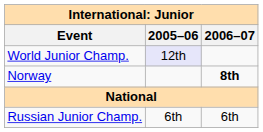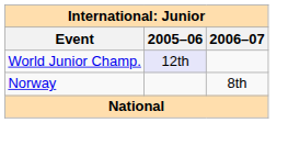 <table class="wikitable" style="text-align:center">
 <tr>
 <th style="background-color: #ffdead; " colspan=3 align=center>International: Junior</th>
 </tr>
 <tr>
 <th>Event</th>
 <th>2005–06</th>
 <th>2006–07</th>
 </tr>
 <tr>
 <td align=left><a href='#'>World Junior Champ.</a></td>
 <td style="background: lavender;">12th</td>
 <td></td>
 </tr>
 <tr>
 <td align=left> <a href='#'>Norway</a></td>
 <td></td>
-<td><strong>8th</strong></td>
+<td>8th</td>
 </tr>
 <tr>
 <th style="background-color: #ffdead; " colspan=3 align=center>National</th>
 </tr>
-<tr>
-<td align=left><a href='#'>Russian Junior Champ.</a></td>
-<td>6th</td>
-<td>6th</td>
-</tr>
 </table>
